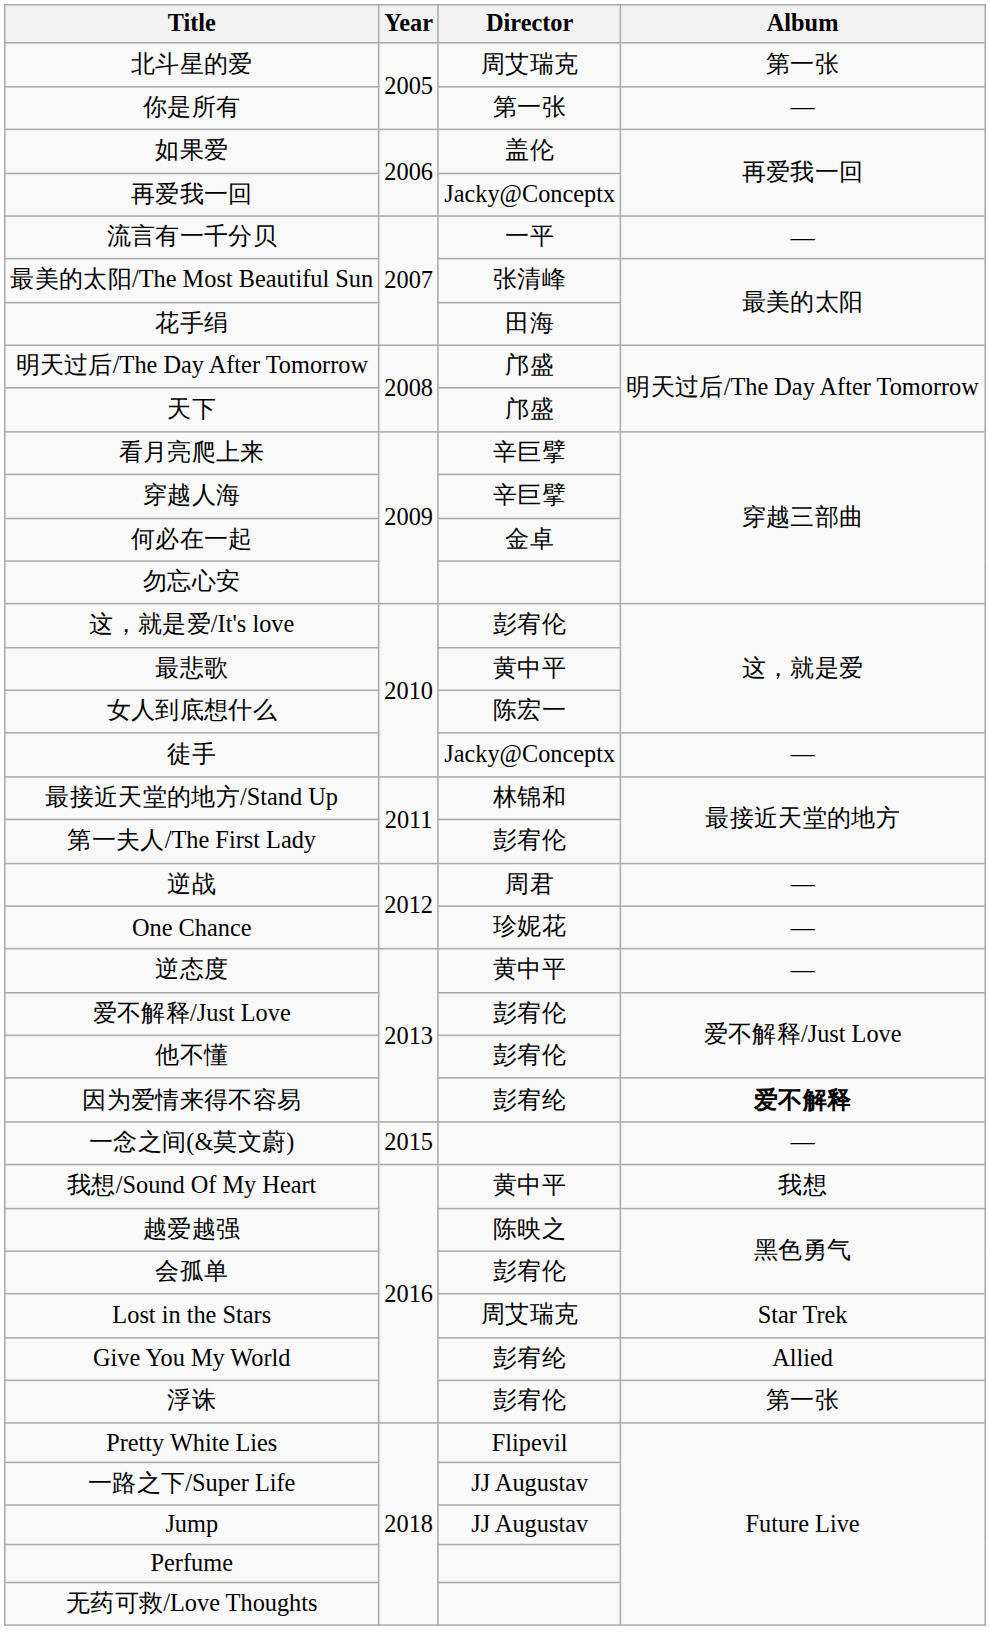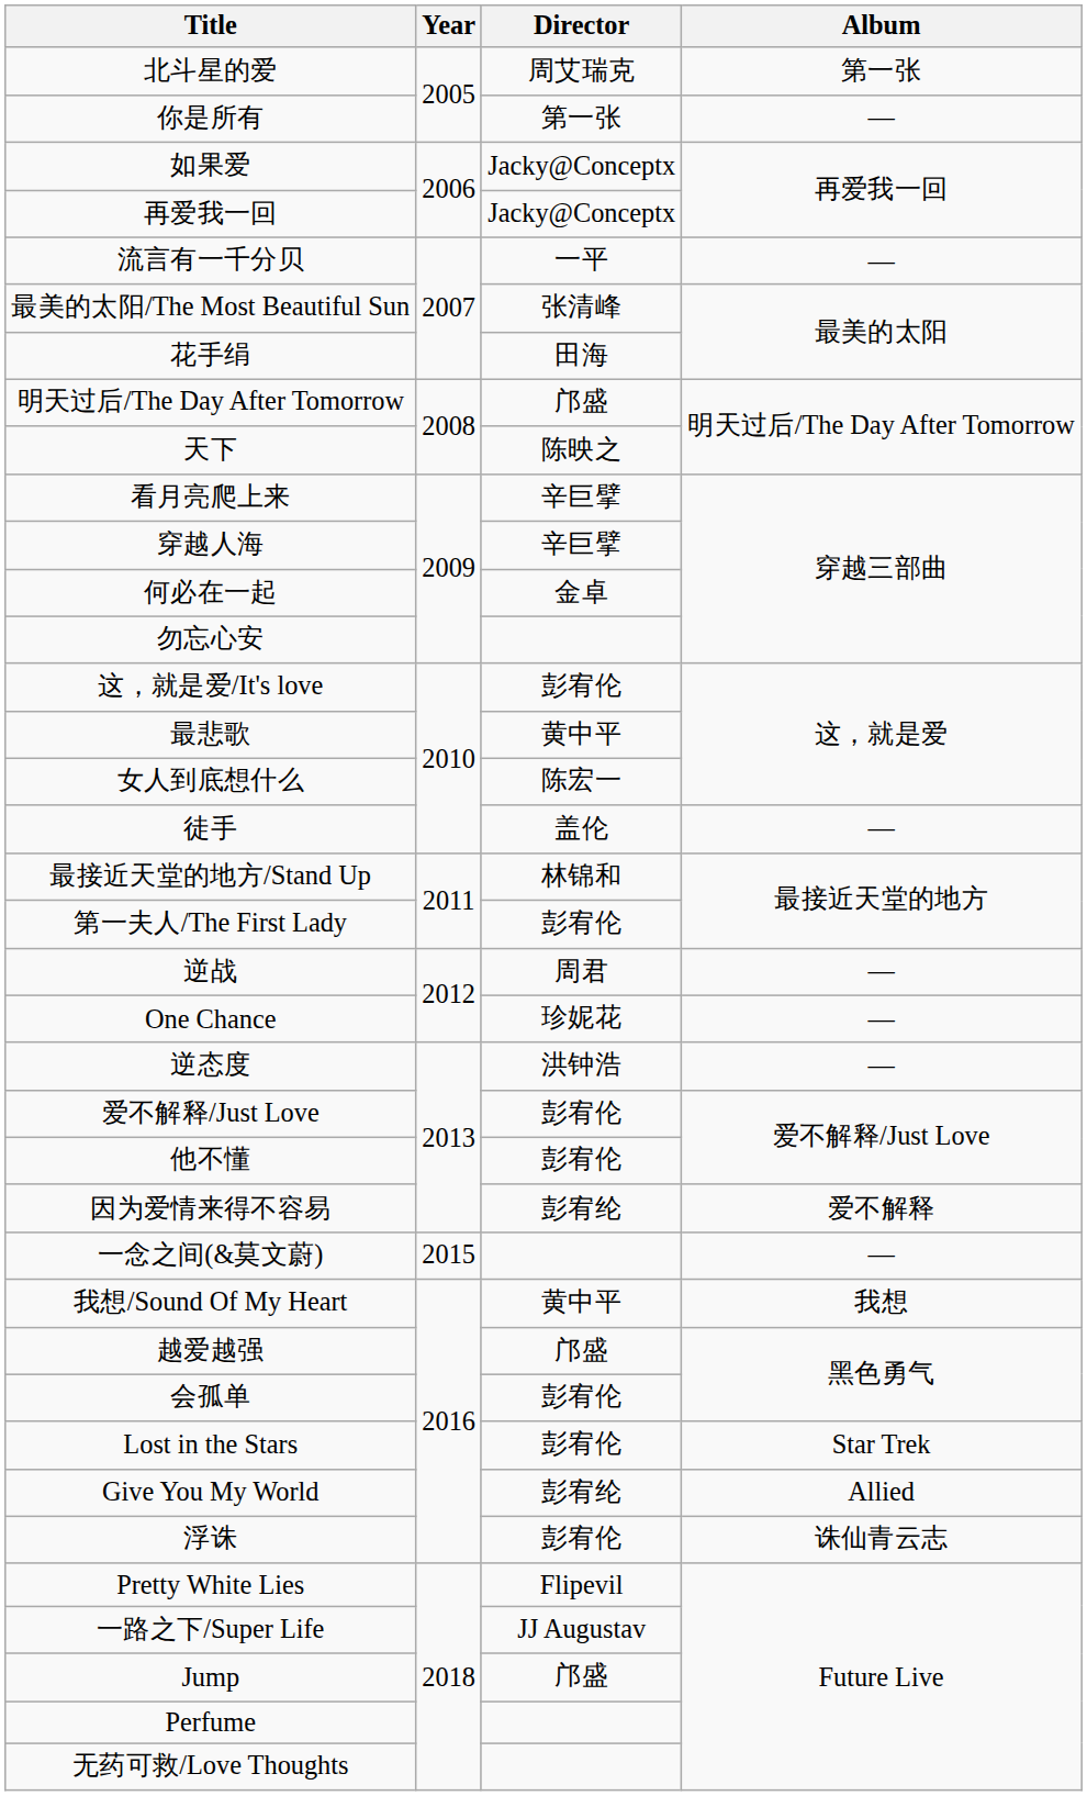 <table class="wikitable plainrowheaders" style="text-align:center">
 <tr>
 <th scope="col">Title</th>
 <th scope="col">Year</th>
 <th scope="col">Director</th>
 <th scope="col">Album</th>
 </tr>
 <tr>
 <td>北斗星的爱</td>
 <td rowspan="2">2005</td>
 <td>周艾瑞克</td>
 <td>第一张</td>
 </tr>
 <tr>
 <td>你是所有</td>
 <td>第一张</td>
 <td>—</td>
 </tr>
 <tr>
 <td>如果爱</td>
 <td rowspan="2">2006</td>
-<td>盖伦</td>
+<td>Jacky@Conceptx</td>
 <td rowspan="2">再爱我一回</td>
 </tr>
 <tr>
 <td>再爱我一回</td>
 <td>Jacky@Conceptx</td>
 </tr>
 <tr>
 <td>流言有一千分贝</td>
 <td rowspan="3">2007</td>
 <td>一平</td>
 <td>—</td>
 </tr>
 <tr>
 <td>最美的太阳/The Most Beautiful Sun</td>
 <td>张清峰</td>
 <td rowspan="2">最美的太阳</td>
 </tr>
 <tr>
 <td>花手绢</td>
 <td>田海</td>
 </tr>
 <tr>
 <td>明天过后/The Day After Tomorrow</td>
 <td rowspan="2">2008</td>
 <td>邝盛</td>
 <td rowspan="2">明天过后/The Day After Tomorrow</td>
 </tr>
 <tr>
 <td>天下</td>
-<td>邝盛</td>
+<td>陈映之</td>
 </tr>
 <tr>
 <td>看月亮爬上来</td>
 <td rowspan="4">2009</td>
 <td>辛巨擘</td>
 <td rowspan="4">穿越三部曲</td>
 </tr>
 <tr>
 <td>穿越人海</td>
 <td>辛巨擘</td>
 </tr>
 <tr>
 <td>何必在一起</td>
 <td>金卓</td>
 </tr>
 <tr>
 <td>勿忘心安</td>
 <td></td>
 </tr>
 <tr>
 <td>这，就是爱/It's love</td>
 <td rowspan="4">2010</td>
 <td>彭宥伦</td>
 <td rowspan="3">这，就是爱</td>
 </tr>
 <tr>
 <td>最悲歌</td>
 <td>黄中平</td>
 </tr>
 <tr>
 <td>女人到底想什么</td>
 <td>陈宏一</td>
 </tr>
 <tr>
 <td>徒手</td>
-<td>Jacky@Conceptx</td>
+<td>盖伦</td>
 <td>—</td>
 </tr>
 <tr>
 <td>最接近天堂的地方/Stand Up</td>
 <td rowspan="2">2011</td>
 <td>林锦和</td>
 <td rowspan="2">最接近天堂的地方</td>
 </tr>
 <tr>
 <td>第一夫人/The First Lady</td>
 <td>彭宥伦</td>
 </tr>
 <tr>
 <td>逆战</td>
 <td rowspan="2">2012</td>
 <td>周君</td>
 <td>—</td>
 </tr>
 <tr>
 <td>One Chance</td>
 <td>珍妮花</td>
 <td>—</td>
 </tr>
 <tr>
 <td>逆态度</td>
 <td rowspan="4">2013</td>
-<td>黄中平</td>
+<td>洪钟浩</td>
 <td>—</td>
 </tr>
 <tr>
 <td>爱不解释/Just Love</td>
 <td>彭宥伦</td>
 <td rowspan="2">爱不解释/Just Love</td>
 </tr>
 <tr>
 <td>他不懂</td>
 <td>彭宥伦</td>
 </tr>
 <tr>
 <td>因为爱情来得不容易</td>
 <td>彭宥纶</td>
-<td><strong>爱不解释</strong></td>
+<td>爱不解释</td>
 </tr>
 <tr>
 <td>一念之间(&莫文蔚)</td>
 <td>2015</td>
 <td></td>
 <td>—</td>
 </tr>
 <tr>
 <td>我想/Sound Of My Heart</td>
 <td rowspan="6">2016</td>
 <td>黄中平</td>
 <td>我想</td>
 </tr>
 <tr>
 <td>越爱越强</td>
-<td>陈映之</td>
+<td>邝盛</td>
 <td rowspan="2">黑色勇气</td>
 </tr>
 <tr>
 <td>会孤单</td>
 <td>彭宥伦</td>
 </tr>
 <tr>
 <td>Lost in the Stars</td>
-<td>周艾瑞克</td>
+<td>彭宥伦</td>
 <td>Star Trek</td>
 </tr>
 <tr>
 <td>Give You My World</td>
 <td>彭宥纶</td>
 <td>Allied</td>
 </tr>
 <tr>
 <td>浮诛</td>
 <td>彭宥伦</td>
-<td>第一张</td>
+<td>诛仙青云志</td>
 </tr>
 <tr>
 <td>Pretty White Lies</td>
 <td rowspan="5">2018</td>
 <td>Flipevil</td>
 <td rowspan="5">Future Live</td>
 </tr>
 <tr>
 <td>一路之下/Super Life</td>
 <td>JJ Augustav</td>
 </tr>
 <tr>
 <td>Jump</td>
-<td>JJ Augustav</td>
+<td>邝盛</td>
 </tr>
 <tr>
 <td>Perfume</td>
 <td></td>
 </tr>
 <tr>
 <td>无药可救/Love Thoughts</td>
 <td></td>
 </tr>
 </table>
